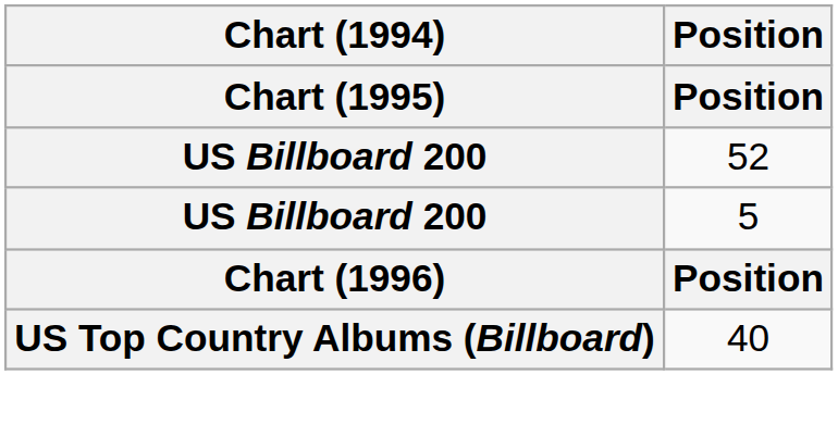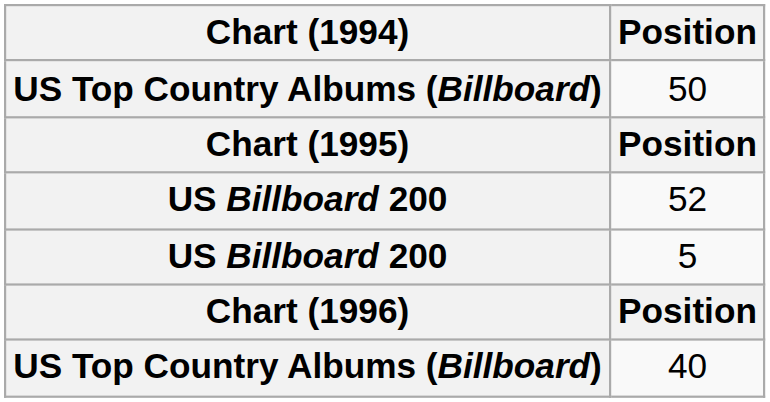 <table class="wikitable plainrowheaders" style="text-align:center">
 <tr>
 <th scope="col">Chart (1994)</th>
 <th scope="col">Position</th>
+</tr>
+<tr>
+<th scope="row">US Top Country Albums (<em>Billboard</em>)</th>
+<td>50</td>
 </tr>
 <tr>
 <th scope="col">Chart (1995)</th>
 <th scope="col">Position</th>
 </tr>
 <tr>
 <th scope="row">US <em>Billboard</em> 200</th>
 <td>52</td>
 </tr>
 <tr>
 <th scope="row">US <em>Billboard</em> 200</th>
 <td>5</td>
 </tr>
 <tr>
 <th scope="col">Chart (1996)</th>
 <th scope="col">Position</th>
 </tr>
 <tr>
 <th scope="row">US Top Country Albums (<em>Billboard</em>)</th>
 <td>40</td>
 </tr>
 </table>
